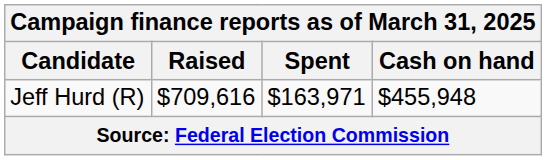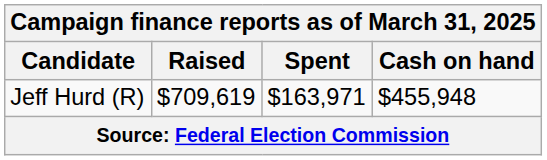 <table class="wikitable sortable">
 <tr>
 <th colspan=4>Campaign finance reports as of March 31, 2025</th>
 </tr>
 <tr style="text-align:center;">
 <th>Candidate</th>
 <th>Raised</th>
 <th>Spent</th>
 <th>Cash on hand</th>
 </tr>
 <tr>
 <td>Jeff Hurd (R)</td>
-<td>$709,616</td>
+<td>$709,619</td>
 <td>$163,971</td>
 <td>$455,948</td>
 </tr>
 <tr>
 <th colspan="4"><small>Source: <a href='#'>Federal Election Commission</a></small></th>
 </tr>
 </table>
